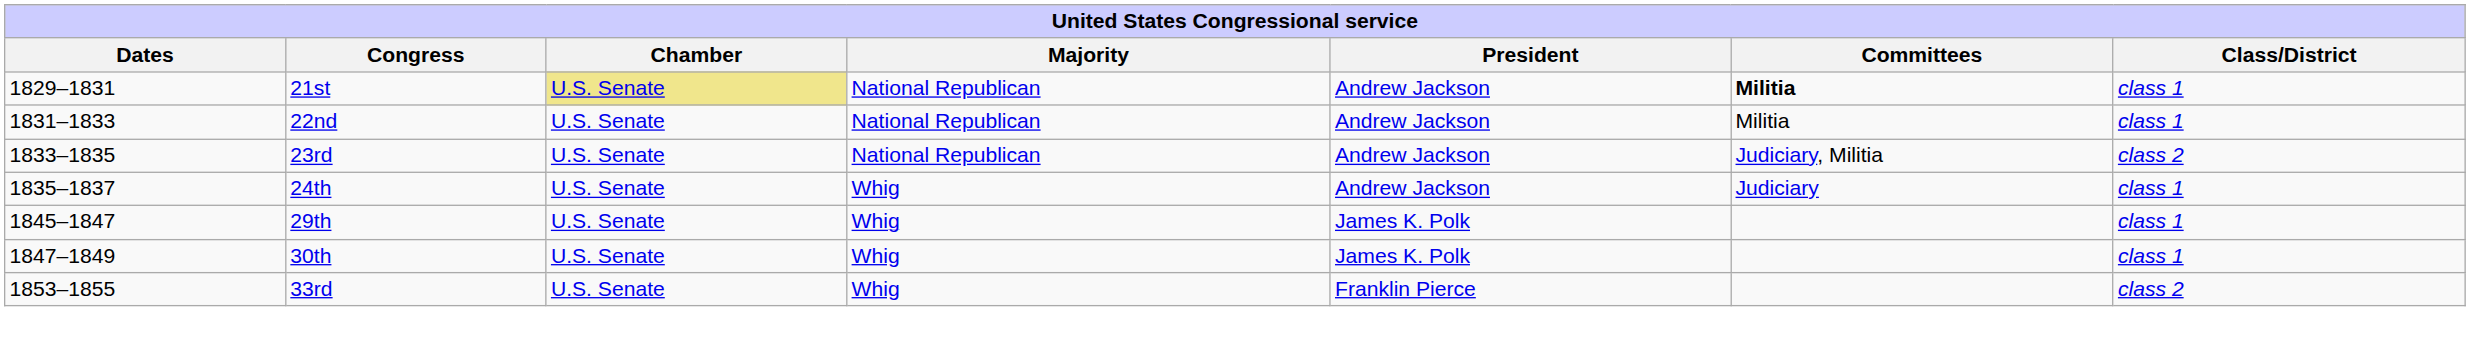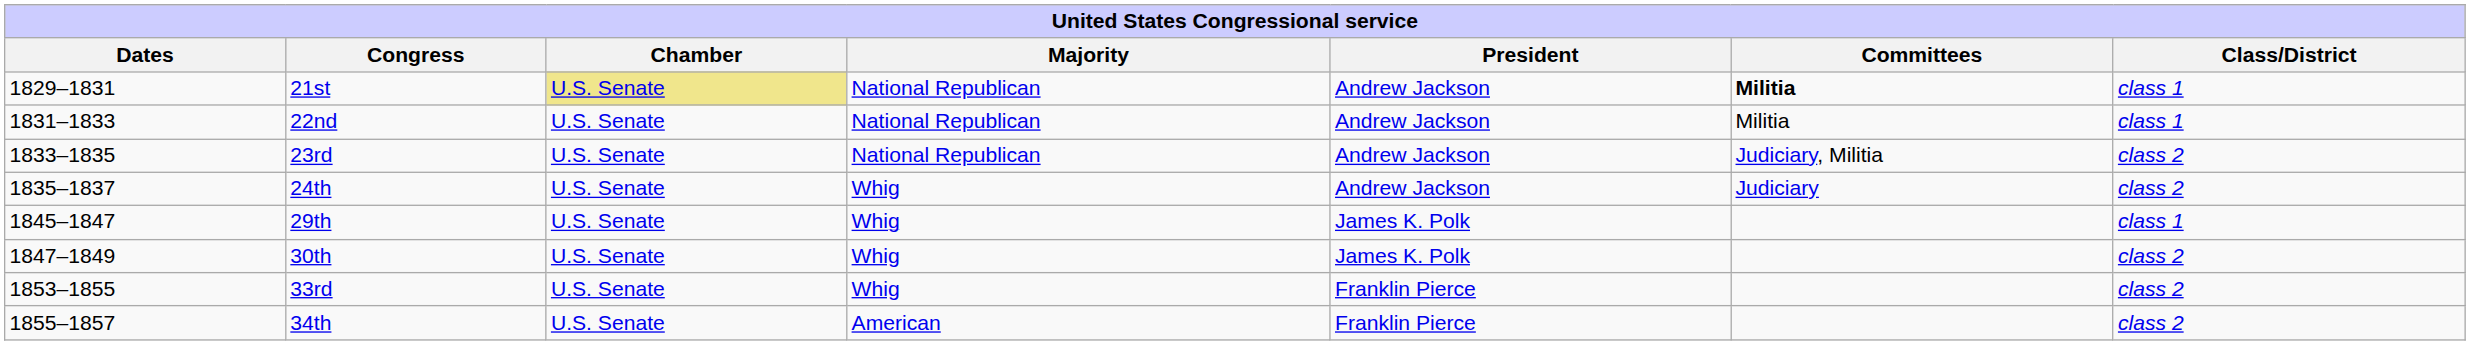 <table class=wikitable style="width: 94%" style="text-align: center;" align="center">
 <tr bgcolor=#cccccc>
 <th colspan=7 style="background: #ccccff;">United States Congressional service</th>
 </tr>
 <tr>
 <th><strong>Dates</strong></th>
 <th><strong>Congress</strong></th>
 <th><strong>Chamber</strong></th>
 <th><strong>Majority</strong></th>
 <th><strong>President</strong></th>
 <th><strong>Committees</strong></th>
 <th><strong>Class/District</strong></th>
 </tr>
 <tr>
 <td>1829–1831</td>
 <td><a href='#'>21st</a></td>
 <td style="background: khaki;"><a href='#'>U.S. Senate</a></td>
 <td><a href='#'>National Republican</a></td>
 <td><a href='#'>Andrew Jackson</a></td>
 <td><strong>Militia</strong></td>
 <td><a href='#'><em>class 1</em></a></td>
 </tr>
 <tr>
 <td>1831–1833</td>
 <td><a href='#'>22nd</a></td>
 <td><a href='#'>U.S. Senate</a></td>
 <td><a href='#'>National Republican</a></td>
 <td><a href='#'>Andrew Jackson</a></td>
 <td>Militia</td>
 <td><a href='#'><em>class 1</em></a></td>
 </tr>
 <tr>
 <td>1833–1835</td>
 <td><a href='#'>23rd</a></td>
 <td><a href='#'>U.S. Senate</a></td>
 <td><a href='#'>National Republican</a></td>
 <td><a href='#'>Andrew Jackson</a></td>
 <td><a href='#'>Judiciary</a>, Militia</td>
 <td><a href='#'><em>class 2</em></a></td>
 </tr>
 <tr>
 <td>1835–1837</td>
 <td><a href='#'>24th</a></td>
 <td><a href='#'>U.S. Senate</a></td>
 <td><a href='#'>Whig</a></td>
 <td><a href='#'>Andrew Jackson</a></td>
 <td><a href='#'>Judiciary</a></td>
-<td><a href='#'><em>class 1</em></a></td>
+<td><a href='#'><em>class 2</em></a></td>
 </tr>
 <tr>
 <td>1845–1847</td>
 <td><a href='#'>29th</a></td>
 <td><a href='#'>U.S. Senate</a></td>
 <td><a href='#'>Whig</a></td>
 <td><a href='#'>James K. Polk</a></td>
 <td></td>
 <td><a href='#'><em>class 1</em></a></td>
 </tr>
 <tr>
 <td>1847–1849</td>
 <td><a href='#'>30th</a></td>
 <td><a href='#'>U.S. Senate</a></td>
 <td><a href='#'>Whig</a></td>
 <td><a href='#'>James K. Polk</a></td>
 <td></td>
-<td><a href='#'><em>class 1</em></a></td>
+<td><a href='#'><em>class 2</em></a></td>
 </tr>
 <tr>
 <td>1853–1855</td>
 <td><a href='#'>33rd</a></td>
 <td><a href='#'>U.S. Senate</a></td>
 <td><a href='#'>Whig</a></td>
 <td><a href='#'>Franklin Pierce</a></td>
 <td></td>
 <td><a href='#'><em>class 2</em></a></td>
 </tr>
+<tr>
+<td>1855–1857</td>
+<td><a href='#'>34th</a></td>
+<td><a href='#'>U.S. Senate</a></td>
+<td><a href='#'>American</a></td>
+<td><a href='#'>Franklin Pierce</a></td>
+<td></td>
+<td><a href='#'><em>class 2</em></a></td>
+</tr>
 </table>
